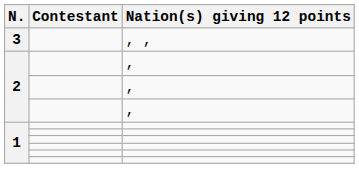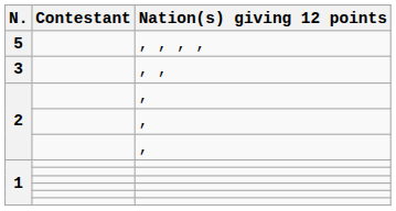 <table class="wikitable plainrowheaders">
 <tr>
 <th scope="col">N.</th>
 <th scope="col">Contestant</th>
 <th scope="col">Nation(s) giving 12 points</th>
+</tr>
+<tr>
+<th scope="row">5</th>
+<td></td>
+<td>, , , , </td>
 </tr>
 <tr>
 <th scope="row">3</th>
 <td></td>
 <td>, , </td>
 </tr>
 <tr>
 <th scope="row" rowspan="3">2</th>
 <td></td>
 <td>, </td>
 </tr>
 <tr>
 <td></td>
 <td>, </td>
 </tr>
 <tr>
 <td></td>
 <td>, </td>
 </tr>
 <tr>
 <th scope="row" rowspan="6">1</th>
 <td></td>
 <td></td>
 </tr>
 <tr>
 <td></td>
 <td></td>
 </tr>
 <tr>
 <td></td>
 <td></td>
 </tr>
 <tr>
 <td></td>
 <td></td>
 </tr>
 <tr>
 <td></td>
 <td></td>
 </tr>
 <tr>
 <td></td>
 <td></td>
 </tr>
 </table>
